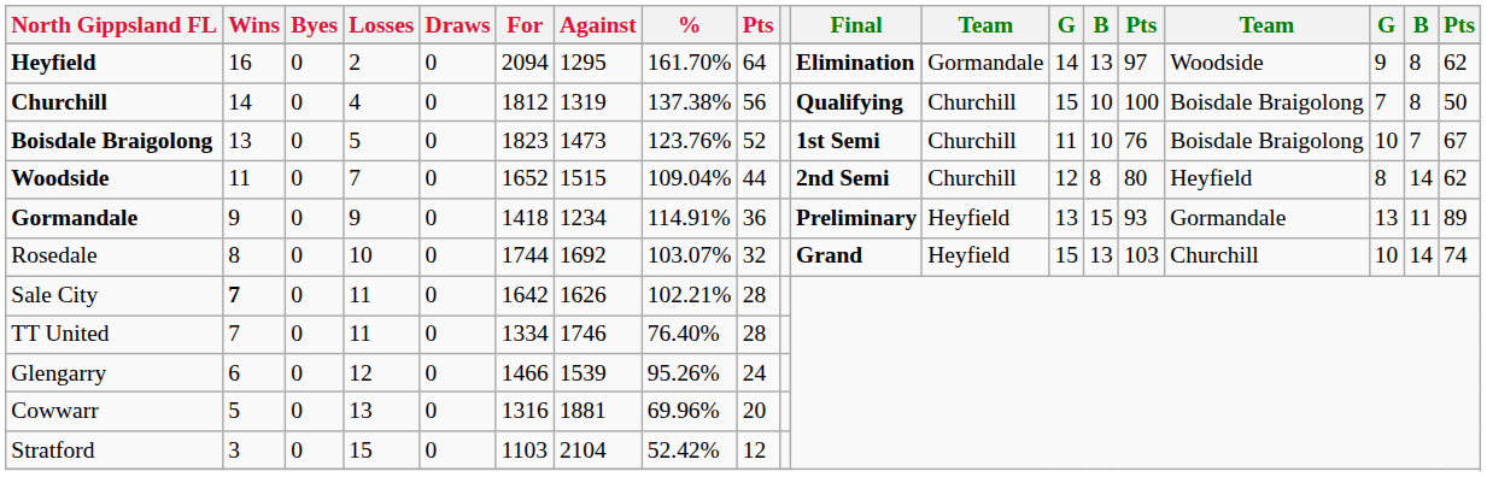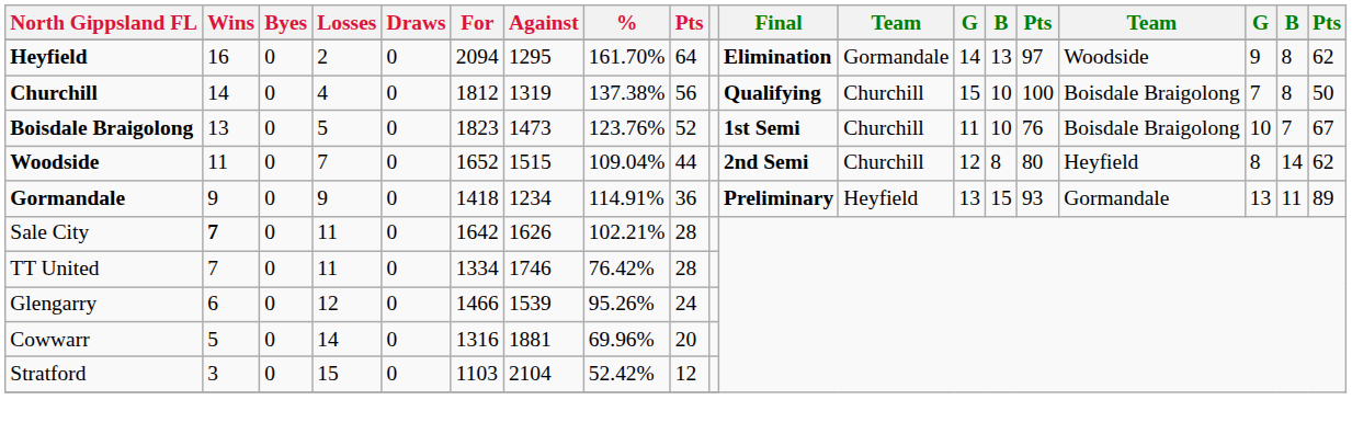 <table style="font-size: 85%; text-align: left;" class="wikitable">
 <tr>
 <th style="color:crimson">North Gippsland FL</th>
 <th style="color:crimson">Wins</th>
 <th style="color:crimson">Byes</th>
 <th style="color:crimson">Losses</th>
 <th style="color:crimson">Draws</th>
 <th style="color:crimson">For</th>
 <th style="color:crimson">Against</th>
 <th style="color:crimson">%</th>
 <th style="color:crimson">Pts</th>
 <th></th>
 <th style="color:green">Final</th>
 <th style="color:green">Team</th>
 <th style="color:green">G</th>
 <th style="color:green">B</th>
 <th style="color:green">Pts</th>
 <th style="color:green">Team</th>
 <th style="color:green">G</th>
 <th style="color:green">B</th>
 <th style="color:green">Pts</th>
 </tr>
 <tr>
 </tr>
 <tr>
 </tr>
 <tr>
 <td><strong>	Heyfield	</strong></td>
 <td>16</td>
 <td>0</td>
 <td>2</td>
 <td>0</td>
 <td>2094</td>
 <td>1295</td>
 <td>161.70%</td>
 <td>64</td>
 <td></td>
 <td><strong>Elimination</strong></td>
 <td>Gormandale</td>
 <td>14</td>
 <td>13</td>
 <td>97</td>
 <td>Woodside</td>
 <td>9</td>
 <td>8</td>
 <td>62</td>
 </tr>
 <tr>
 <td><strong>	Churchill	</strong></td>
 <td>14</td>
 <td>0</td>
 <td>4</td>
 <td>0</td>
 <td>1812</td>
 <td>1319</td>
 <td>137.38%</td>
 <td>56</td>
 <td></td>
 <td><strong>Qualifying</strong></td>
 <td>Churchill</td>
 <td>15</td>
 <td>10</td>
 <td>100</td>
 <td>Boisdale Braigolong</td>
 <td>7</td>
 <td>8</td>
 <td>50</td>
 </tr>
 <tr>
 <td><strong>	Boisdale Braigolong	</strong></td>
 <td>13</td>
 <td>0</td>
 <td>5</td>
 <td>0</td>
 <td>1823</td>
 <td>1473</td>
 <td>123.76%</td>
 <td>52</td>
 <td></td>
 <td><strong>1st Semi</strong></td>
 <td>Churchill</td>
 <td>11</td>
 <td>10</td>
 <td>76</td>
 <td>Boisdale Braigolong</td>
 <td>10</td>
 <td>7</td>
 <td>67</td>
 </tr>
 <tr>
 <td><strong>	Woodside	</strong></td>
 <td>11</td>
 <td>0</td>
 <td>7</td>
 <td>0</td>
 <td>1652</td>
 <td>1515</td>
 <td>109.04%</td>
 <td>44</td>
 <td></td>
 <td><strong>2nd Semi</strong></td>
 <td>Churchill</td>
 <td>12</td>
 <td>8</td>
 <td>80</td>
 <td>Heyfield</td>
 <td>8</td>
 <td>14</td>
 <td>62</td>
 </tr>
 <tr ||>
 <td><strong>	Gormandale	</strong></td>
 <td>9</td>
 <td>0</td>
 <td>9</td>
 <td>0</td>
 <td>1418</td>
 <td>1234</td>
 <td>114.91%</td>
 <td>36</td>
 <td></td>
 <td><strong>Preliminary</strong></td>
 <td>Heyfield</td>
 <td>13</td>
 <td>15</td>
 <td>93</td>
 <td>Gormandale</td>
 <td>13</td>
 <td>11</td>
 <td>89</td>
 </tr>
 <tr>
-<td>Rosedale</td>
-<td>8</td>
-<td>0</td>
-<td>10</td>
-<td>0</td>
-<td>1744</td>
-<td>1692</td>
-<td>103.07%</td>
-<td>32</td>
-<td></td>
-<td><strong>Grand</strong></td>
-<td>Heyfield</td>
-<td>15</td>
-<td>13</td>
-<td>103</td>
-<td>Churchill</td>
-<td>10</td>
-<td>14</td>
-<td>74</td>
-</tr>
-<tr>
 <td>Sale City</td>
 <td><strong>7</strong></td>
 <td>0</td>
 <td>11</td>
 <td>0</td>
 <td>1642</td>
 <td>1626</td>
 <td>102.21%</td>
 <td>28</td>
 <td></td>
 </tr>
 <tr>
 <td>TT United</td>
 <td>7</td>
 <td>0</td>
 <td>11</td>
 <td>0</td>
 <td>1334</td>
 <td>1746</td>
-<td>76.40%</td>
+<td>76.42%</td>
 <td>28</td>
 <td></td>
 </tr>
 <tr>
 <td>Glengarry</td>
 <td>6</td>
 <td>0</td>
 <td>12</td>
 <td>0</td>
 <td>1466</td>
 <td>1539</td>
 <td>95.26%</td>
 <td>24</td>
 <td></td>
 </tr>
 <tr>
 <td>Cowwarr</td>
 <td>5</td>
 <td>0</td>
-<td>13</td>
+<td>14</td>
 <td>0</td>
 <td>1316</td>
 <td>1881</td>
 <td>69.96%</td>
 <td>20</td>
 <td></td>
 </tr>
 <tr>
 <td>Stratford</td>
 <td>3</td>
 <td>0</td>
 <td>15</td>
 <td>0</td>
 <td>1103</td>
 <td>2104</td>
 <td>52.42%</td>
 <td>12</td>
 <td></td>
 </tr>
 <tr>
 </tr>
 </table>
